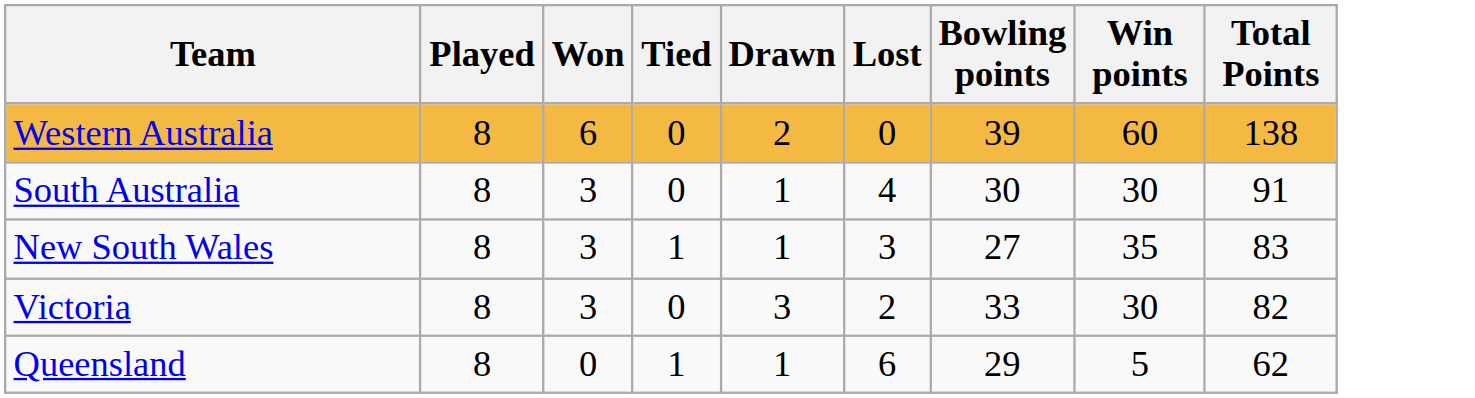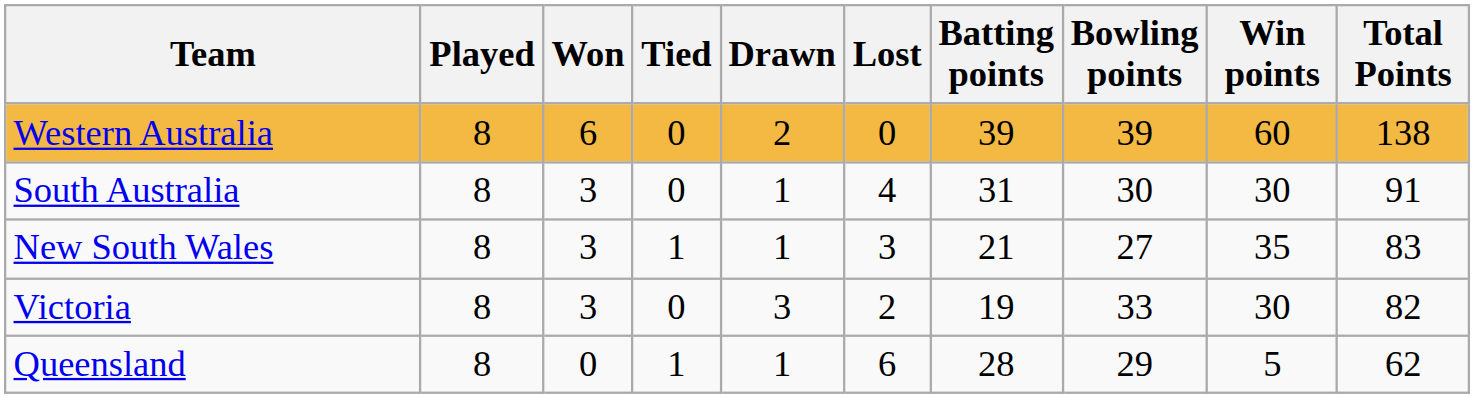 <table class="wikitable" style="text-align:center;">
 <tr>
 <th width=175>Team</th>
 <th style="width:30px;" abbr="Played">Played</th>
 <th style="width:30px;" abbr="Won">Won</th>
 <th style="width:30px;" abbr="Tied">Tied</th>
 <th style="width:30px;" abbr="Drawn">Drawn</th>
 <th style="width:30px;" abbr="Lost">Lost</th>
+<th style="width:50px;" abbr="Ba Pts">Batting points</th>
 <th style="width:50px;" abbr="Bo Pts">Bowling points</th>
 <th style="width:50px;" abbr="Win Pts">Win points</th>
 <th style="width:50px;" abbr="Points">Total Points</th>
 </tr>
 <tr style="background:#f4b942;">
 <td style="text-align:left;"><a href='#'>Western Australia</a></td>
 <td>8</td>
 <td>6</td>
 <td>0</td>
 <td>2</td>
 <td>0</td>
 <td>39</td>
+<td>39</td>
 <td>60</td>
 <td>138</td>
 </tr>
 <tr>
 <td style="text-align:left;"><a href='#'>South Australia</a></td>
 <td>8</td>
 <td>3</td>
 <td>0</td>
 <td>1</td>
 <td>4</td>
+<td>31</td>
 <td>30</td>
 <td>30</td>
 <td>91</td>
 </tr>
 <tr>
 <td style="text-align:left;"><a href='#'>New South Wales</a></td>
 <td>8</td>
 <td>3</td>
 <td>1</td>
 <td>1</td>
 <td>3</td>
+<td>21</td>
 <td>27</td>
 <td>35</td>
 <td>83</td>
 </tr>
 <tr>
 <td style="text-align:left;"><a href='#'>Victoria</a></td>
 <td>8</td>
 <td>3</td>
 <td>0</td>
 <td>3</td>
 <td>2</td>
+<td>19</td>
 <td>33</td>
 <td>30</td>
 <td>82</td>
 </tr>
 <tr>
 <td style="text-align:left;"><a href='#'>Queensland</a></td>
 <td>8</td>
 <td>0</td>
 <td>1</td>
 <td>1</td>
 <td>6</td>
+<td>28</td>
 <td>29</td>
 <td>5</td>
 <td>62</td>
 </tr>
 </table>
